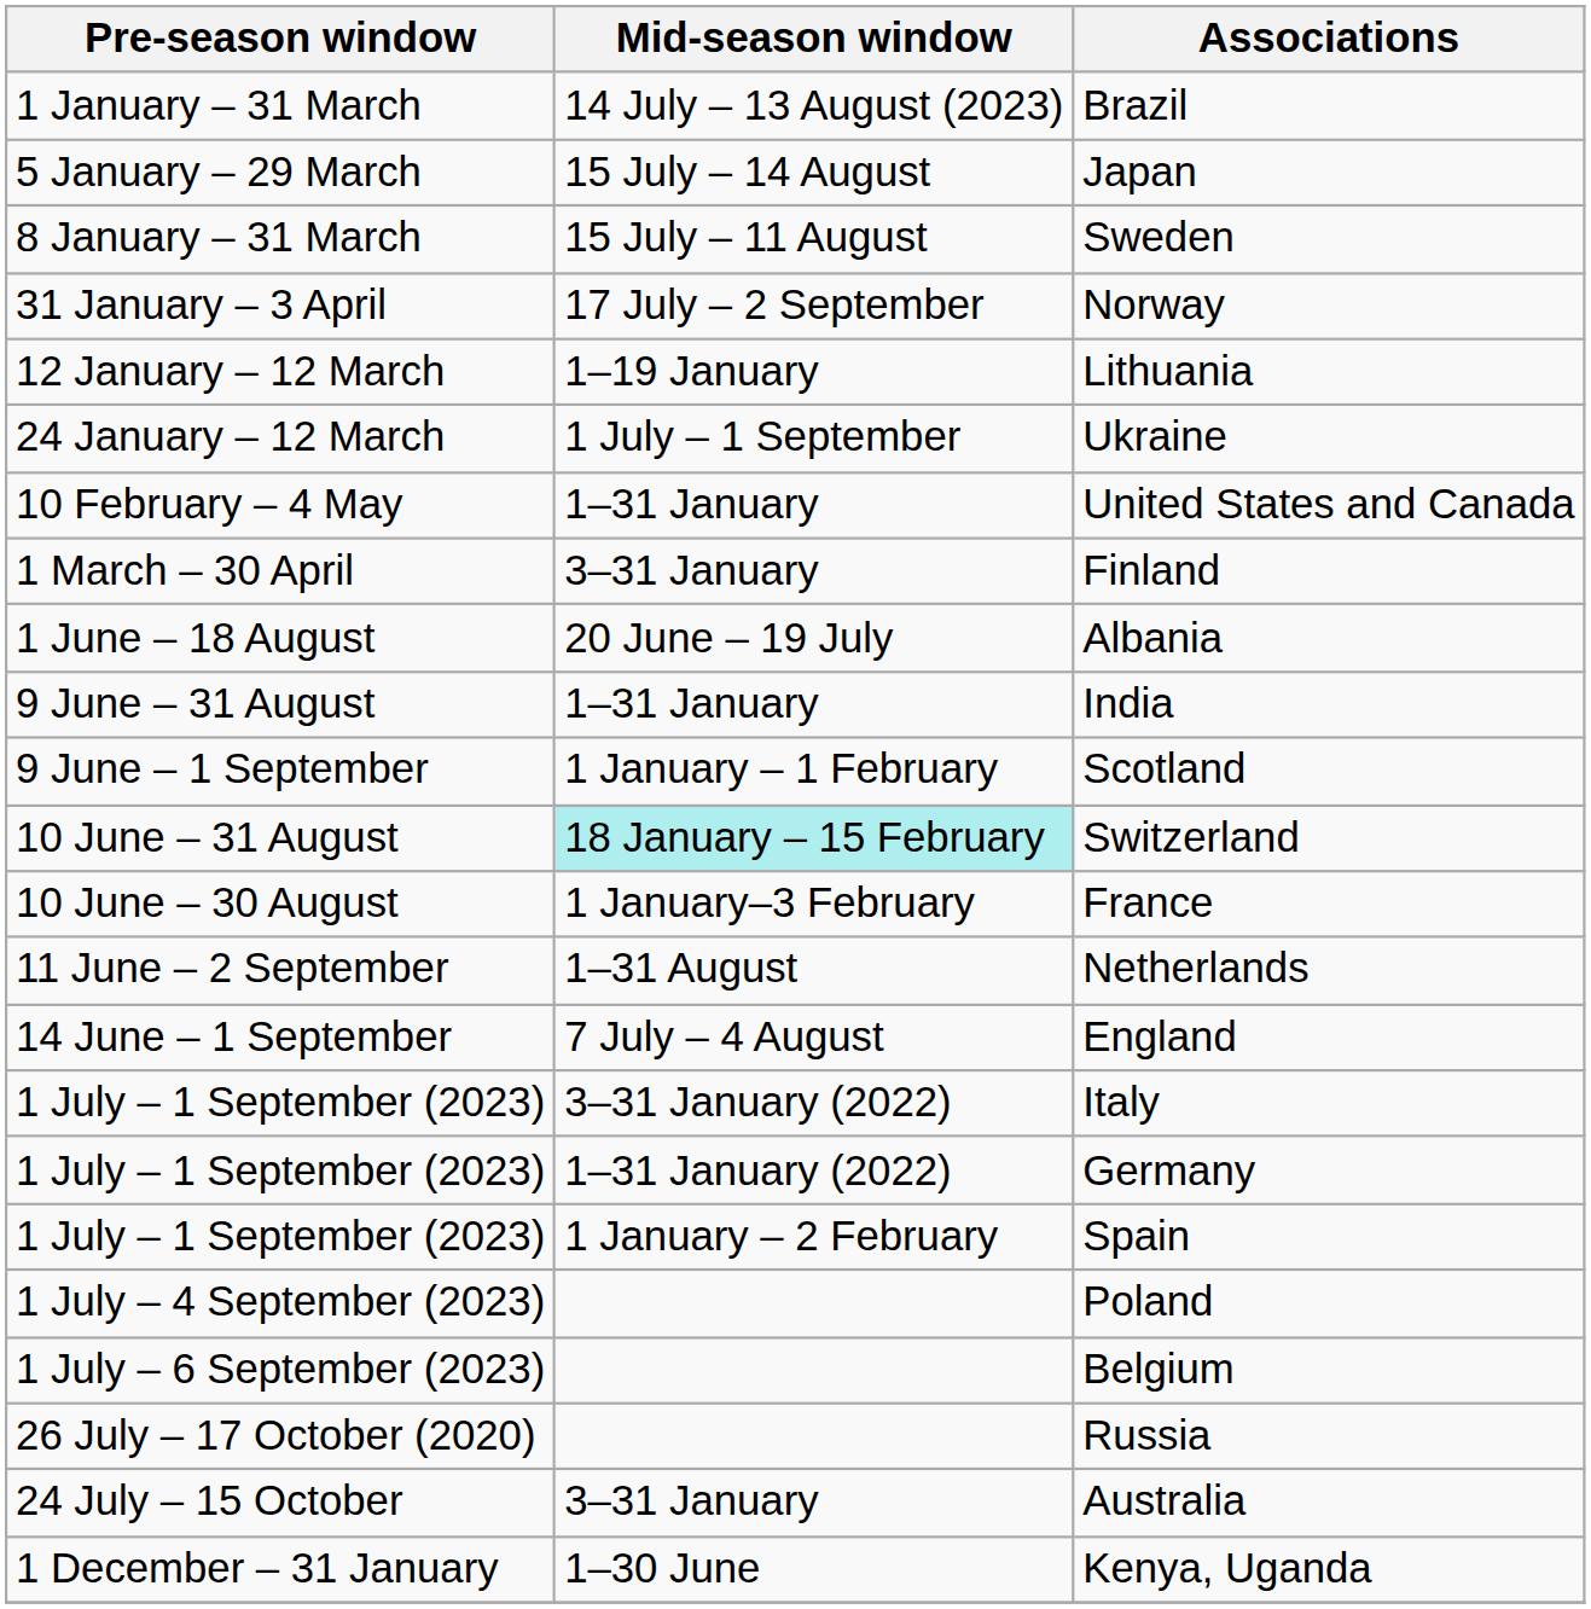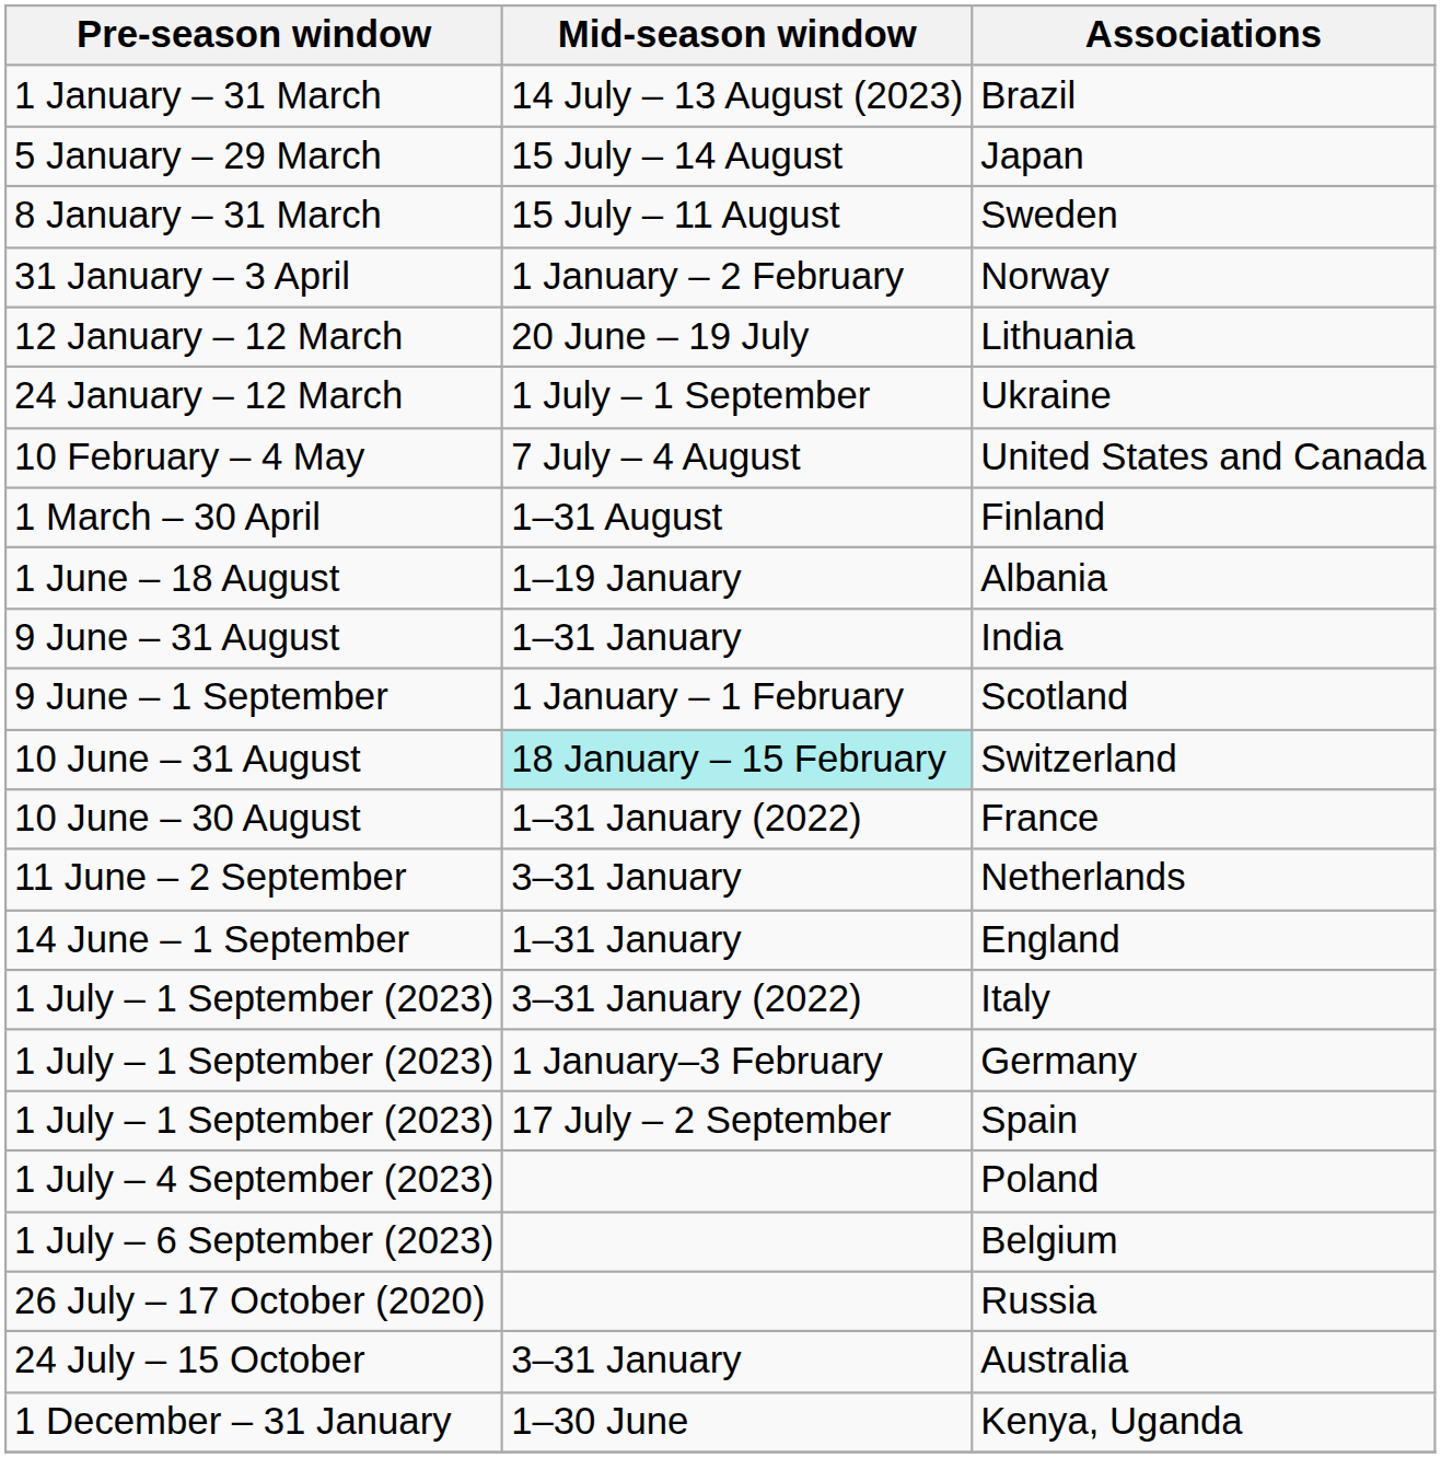 <table class="wikitable">
 <tr>
 <th>Pre-season window</th>
 <th>Mid-season window</th>
 <th>Associations</th>
 </tr>
 <tr>
 <td>1 January – 31 March</td>
 <td>14 July – 13 August (2023)</td>
 <td>Brazil</td>
 </tr>
 <tr>
 <td>5 January – 29 March</td>
 <td>15 July – 14 August</td>
 <td>Japan</td>
 </tr>
 <tr>
 <td>8 January – 31 March</td>
 <td>15 July – 11 August</td>
 <td>Sweden</td>
 </tr>
 <tr>
 <td>31 January – 3 April</td>
-<td>17 July – 2 September</td>
+<td>1 January – 2 February</td>
 <td>Norway</td>
 </tr>
 <tr>
 <td>12 January – 12 March</td>
-<td>1–19 January</td>
+<td>20 June – 19 July</td>
 <td>Lithuania</td>
 </tr>
 <tr>
 <td>24 January – 12 March</td>
 <td>1 July – 1 September</td>
 <td>Ukraine</td>
 </tr>
 <tr>
 <td>10 February – 4 May</td>
-<td>1–31 January</td>
+<td>7 July – 4 August</td>
 <td>United States and Canada</td>
 </tr>
 <tr>
 <td>1 March – 30 April</td>
-<td>3–31 January</td>
+<td>1–31 August</td>
 <td>Finland</td>
 </tr>
 <tr>
 <td>1 June – 18 August</td>
-<td>20 June – 19 July</td>
+<td>1–19 January</td>
 <td>Albania</td>
 </tr>
 <tr>
 <td>9 June – 31 August</td>
 <td>1–31 January</td>
 <td>India</td>
 </tr>
 <tr>
 <td>9 June – 1 September</td>
 <td>1 January – 1 February</td>
 <td>Scotland</td>
 </tr>
 <tr>
 <td>10 June – 31 August</td>
 <td style="background: paleturquoise;">18 January – 15 February</td>
 <td>Switzerland</td>
 </tr>
 <tr>
 <td>10 June – 30 August</td>
-<td>1 January–3 February</td>
+<td>1–31 January (2022)</td>
 <td>France</td>
 </tr>
 <tr>
 <td>11 June – 2 September</td>
-<td>1–31 August</td>
+<td>3–31 January</td>
 <td>Netherlands</td>
 </tr>
 <tr>
 <td>14 June – 1 September</td>
-<td>7 July – 4 August</td>
+<td>1–31 January</td>
 <td>England</td>
 </tr>
 <tr>
 <td>1 July – 1 September (2023)</td>
 <td>3–31 January (2022)</td>
 <td>Italy</td>
 </tr>
 <tr>
 <td>1 July – 1 September (2023)</td>
-<td>1–31 January (2022)</td>
+<td>1 January–3 February</td>
 <td>Germany</td>
 </tr>
 <tr>
 <td>1 July – 1 September (2023)</td>
-<td>1 January – 2 February</td>
+<td>17 July – 2 September</td>
 <td>Spain</td>
 </tr>
 <tr>
 <td>1 July – 4 September (2023)</td>
 <td></td>
 <td>Poland</td>
 </tr>
 <tr>
 <td>1 July – 6 September (2023)</td>
 <td></td>
 <td>Belgium</td>
 </tr>
 <tr>
 <td>26 July – 17 October (2020)</td>
 <td></td>
 <td>Russia</td>
 </tr>
 <tr>
 <td>24 July – 15 October</td>
 <td>3–31 January</td>
 <td>Australia</td>
 </tr>
 <tr>
 <td>1 December – 31 January</td>
 <td>1–30 June</td>
 <td>Kenya, Uganda</td>
 </tr>
 <tr>
 </tr>
 </table>
